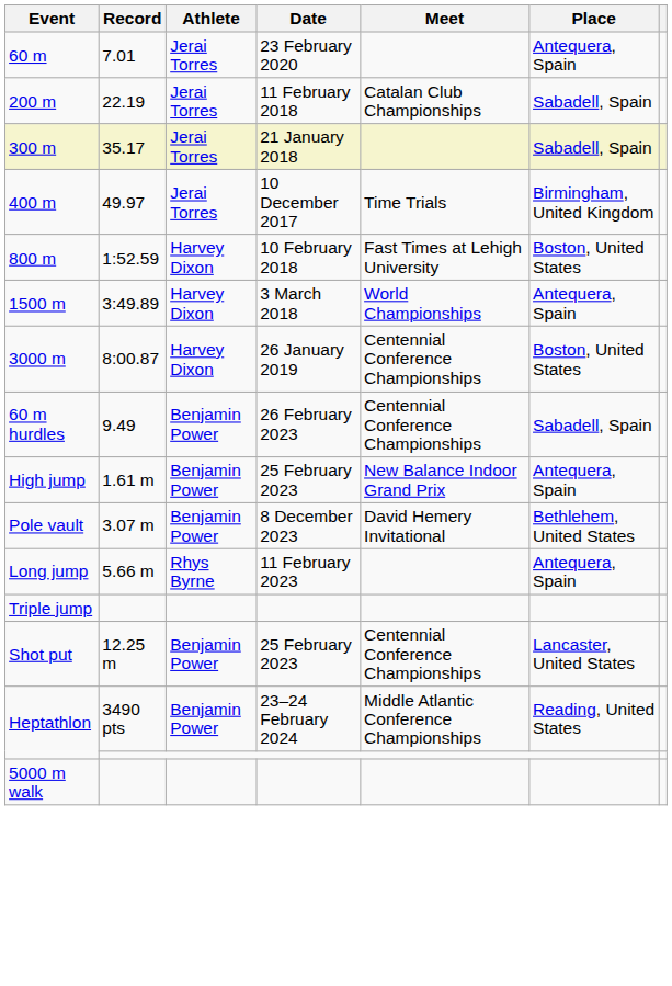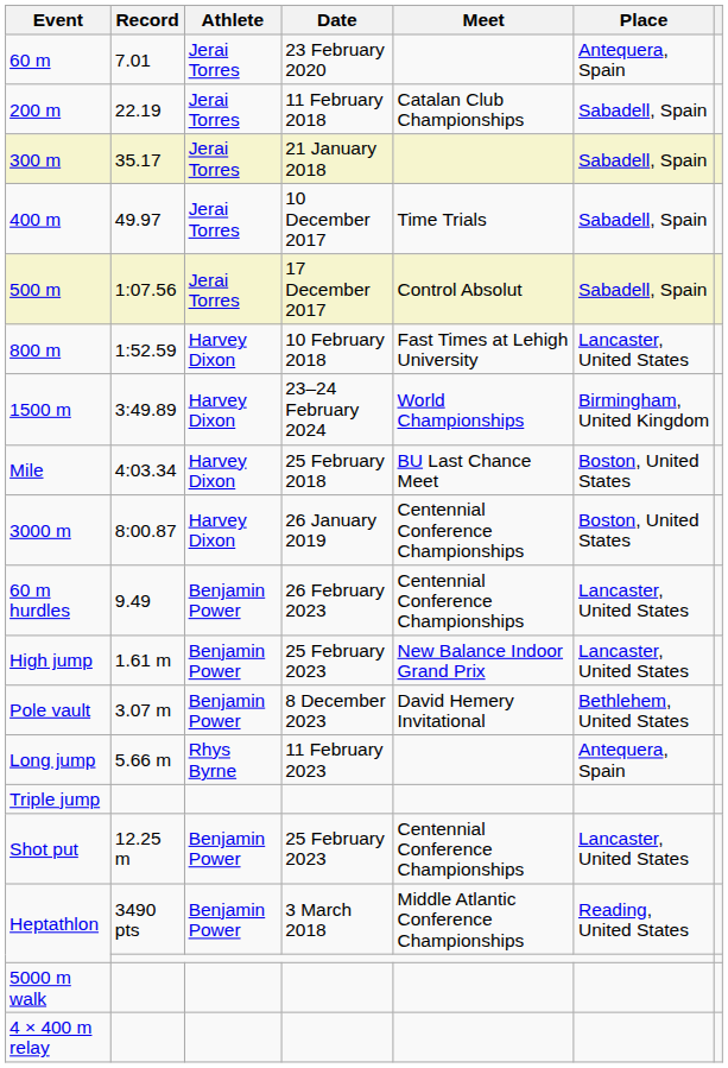 <table class="wikitable" style="font-size:95%; width: 95%;">
 <tr>
 <th>Event</th>
 <th>Record</th>
 <th>Athlete</th>
 <th>Date</th>
 <th>Meet</th>
 <th>Place</th>
 <th></th>
 </tr>
 <tr>
 <td><a href='#'>60 m</a></td>
 <td>7.01</td>
 <td><a href='#'>Jerai Torres</a></td>
 <td>23 February 2020</td>
 <td></td>
 <td><a href='#'>Antequera</a>, Spain</td>
 <td></td>
 </tr>
 <tr>
 <td><a href='#'>200 m</a></td>
 <td>22.19</td>
 <td><a href='#'>Jerai Torres</a></td>
 <td>11 February 2018</td>
 <td>Catalan Club Championships</td>
 <td><a href='#'>Sabadell</a>, Spain</td>
 <td></td>
 </tr>
 <tr style="background:#f6F5CE;">
 <td><a href='#'>300 m</a></td>
 <td>35.17</td>
 <td><a href='#'>Jerai Torres</a></td>
 <td>21 January 2018</td>
 <td></td>
 <td><a href='#'>Sabadell</a>, Spain</td>
 <td></td>
 </tr>
 <tr>
 <td><a href='#'>400 m</a></td>
 <td>49.97</td>
 <td><a href='#'>Jerai Torres</a></td>
 <td>10 December 2017</td>
 <td>Time Trials</td>
-<td><a href='#'>Birmingham</a>, United Kingdom</td>
+<td><a href='#'>Sabadell</a>, Spain</td>
+<td></td>
+</tr>
+<tr style="background:#f6F5CE;">
+<td><a href='#'>500 m</a></td>
+<td>1:07.56</td>
+<td><a href='#'>Jerai Torres</a></td>
+<td>17 December 2017</td>
+<td>Control Absolut</td>
+<td><a href='#'>Sabadell</a>, Spain</td>
 <td></td>
 </tr>
 <tr>
 <td><a href='#'>800 m</a></td>
 <td>1:52.59</td>
 <td><a href='#'>Harvey Dixon</a></td>
 <td>10 February 2018</td>
 <td>Fast Times at Lehigh University</td>
-<td><a href='#'>Boston</a>, United States</td>
+<td><a href='#'>Lancaster</a>, United States</td>
 <td></td>
 </tr>
 <tr>
 <td><a href='#'>1500 m</a></td>
 <td>3:49.89</td>
 <td><a href='#'>Harvey Dixon</a></td>
-<td>3 March 2018</td>
+<td>23–24 February 2024</td>
 <td><a href='#'>World Championships</a></td>
-<td><a href='#'>Antequera</a>, Spain</td>
+<td><a href='#'>Birmingham</a>, United Kingdom</td>
+<td></td>
+</tr>
+<tr>
+<td><a href='#'>Mile</a></td>
+<td>4:03.34</td>
+<td><a href='#'>Harvey Dixon</a></td>
+<td>25 February 2018</td>
+<td><a href='#'>BU</a> Last Chance Meet</td>
+<td><a href='#'>Boston</a>, United States</td>
 <td></td>
 </tr>
 <tr>
 <td><a href='#'>3000 m</a></td>
 <td>8:00.87</td>
 <td><a href='#'>Harvey Dixon</a></td>
 <td>26 January 2019</td>
 <td>Centennial Conference Championships</td>
 <td><a href='#'>Boston</a>, United States</td>
 <td></td>
 </tr>
 <tr>
 <td><a href='#'>60 m hurdles</a></td>
 <td>9.49</td>
 <td><a href='#'>Benjamin Power</a></td>
 <td>26 February 2023</td>
 <td>Centennial Conference Championships</td>
-<td><a href='#'>Sabadell</a>, Spain</td>
+<td><a href='#'>Lancaster</a>, United States</td>
 <td></td>
 </tr>
 <tr>
 <td><a href='#'>High jump</a></td>
 <td>1.61 m</td>
 <td><a href='#'>Benjamin Power</a></td>
 <td>25 February 2023</td>
 <td><a href='#'>New Balance Indoor Grand Prix</a></td>
-<td><a href='#'>Antequera</a>, Spain</td>
+<td><a href='#'>Lancaster</a>, United States</td>
 <td></td>
 </tr>
 <tr>
 <td><a href='#'>Pole vault</a></td>
 <td>3.07 m</td>
 <td><a href='#'>Benjamin Power</a></td>
 <td>8 December 2023</td>
 <td>David Hemery Invitational</td>
 <td><a href='#'>Bethlehem</a>, United States</td>
 <td></td>
 </tr>
 <tr>
 <td><a href='#'>Long jump</a></td>
 <td>5.66 m</td>
 <td><a href='#'>Rhys Byrne</a></td>
 <td>11 February 2023</td>
 <td></td>
 <td><a href='#'>Antequera</a>, Spain</td>
 <td></td>
 </tr>
 <tr>
 <td><a href='#'>Triple jump</a></td>
 <td></td>
 <td></td>
 <td></td>
 <td></td>
 <td></td>
 <td></td>
 </tr>
 <tr>
 <td><a href='#'>Shot put</a></td>
 <td>12.25 m</td>
 <td><a href='#'>Benjamin Power</a></td>
 <td>25 February 2023</td>
 <td>Centennial Conference Championships</td>
 <td><a href='#'>Lancaster</a>, United States</td>
 <td></td>
 </tr>
 <tr>
 <td rowspan=2><a href='#'>Heptathlon</a></td>
 <td>3490 pts</td>
 <td><a href='#'>Benjamin Power</a></td>
-<td>23–24 February 2024</td>
+<td>3 March 2018</td>
 <td>Middle Atlantic Conference Championships</td>
 <td><a href='#'>Reading</a>, United States</td>
 <td></td>
 </tr>
 <tr>
 <td colspan=5></td>
 <td></td>
 </tr>
 <tr>
 <td><a href='#'>5000 m walk</a></td>
 <td></td>
 <td></td>
 <td></td>
 <td></td>
 <td></td>
 <td></td>
 </tr>
+<tr>
+<td><a href='#'>4 × 400 m relay</a></td>
+<td></td>
+<td></td>
+<td></td>
+<td></td>
+<td></td>
+<td></td>
+</tr>
 </table>
